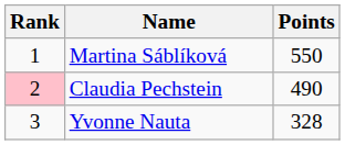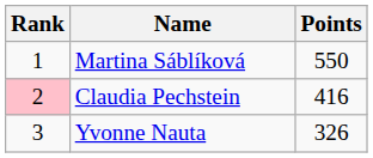 <table class="wikitable" border="1">
 <tr>
 <th width=30>Rank</th>
 <th width=150>Name</th>
 <th width=25>Points</th>
 </tr>
 <tr align="center">
 <td>1</td>
 <td align="left"> <a href='#'>Martina Sáblíková</a></td>
 <td>550</td>
 </tr>
 <tr align="center">
 <td style="background: pink;">2</td>
 <td align="left"> <a href='#'>Claudia Pechstein</a></td>
-<td>490</td>
+<td>416</td>
 </tr>
 <tr align="center">
 <td>3</td>
 <td align="left"> <a href='#'>Yvonne Nauta</a></td>
-<td>328</td>
+<td>326</td>
 </tr>
 </table>
